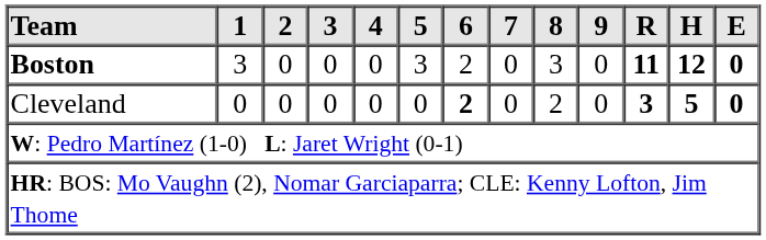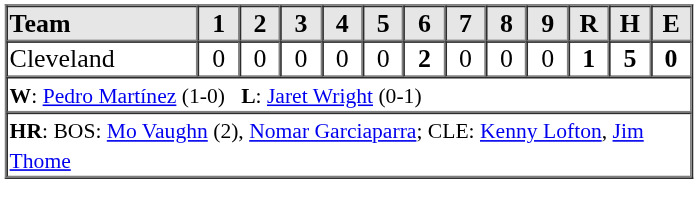 <table border=1 cellspacing=0 width=425 style="margin-left:3em;">
 <tr style="text-align:center; background-color:#e6e6e6;">
 <th align=left width=28%>Team</th>
 <th width=6%>1</th>
 <th width=6%>2</th>
 <th width=6%>3</th>
 <th width=6%>4</th>
 <th width=6%>5</th>
 <th width=6%>6</th>
 <th width=6%>7</th>
 <th width=6%>8</th>
 <th width=6%>9</th>
 <th width=6%>R</th>
 <th width=6%>H</th>
 <th width=6%>E</th>
 </tr>
 <tr style="text-align:center;">
-<td align=left><strong>Boston</strong></td>
-<td>3</td>
-<td>0</td>
-<td>0</td>
-<td>0</td>
-<td>3</td>
-<td>2</td>
-<td>0</td>
-<td>3</td>
-<td>0</td>
-<td><strong>11</strong></td>
-<td><strong>12</strong></td>
-<td><strong>0</strong></td>
-</tr>
-<tr style="text-align:center;">
 <td align=left>Cleveland</td>
 <td>0</td>
 <td>0</td>
 <td>0</td>
 <td>0</td>
 <td>0</td>
 <td><strong>2</strong></td>
 <td>0</td>
-<td>2</td>
 <td>0</td>
-<td><strong>3</strong></td>
+<td>0</td>
+<td><strong>1</strong></td>
 <td><strong>5</strong></td>
 <td><strong>0</strong></td>
 </tr>
 <tr style="text-align:left;">
 <td colspan=13><small><strong>W</strong>: <a href='#'>Pedro Martínez</a> (1-0)   <strong>L</strong>: <a href='#'>Jaret Wright</a> (0-1)</small></td>
 </tr>
 <tr style="text-align:left;">
 <td colspan=13><small><strong>HR</strong>: BOS: <a href='#'>Mo Vaughn</a> (2), <a href='#'>Nomar Garciaparra</a>; CLE: <a href='#'>Kenny Lofton</a>, <a href='#'>Jim Thome</a></small></td>
 </tr>
 </table>
